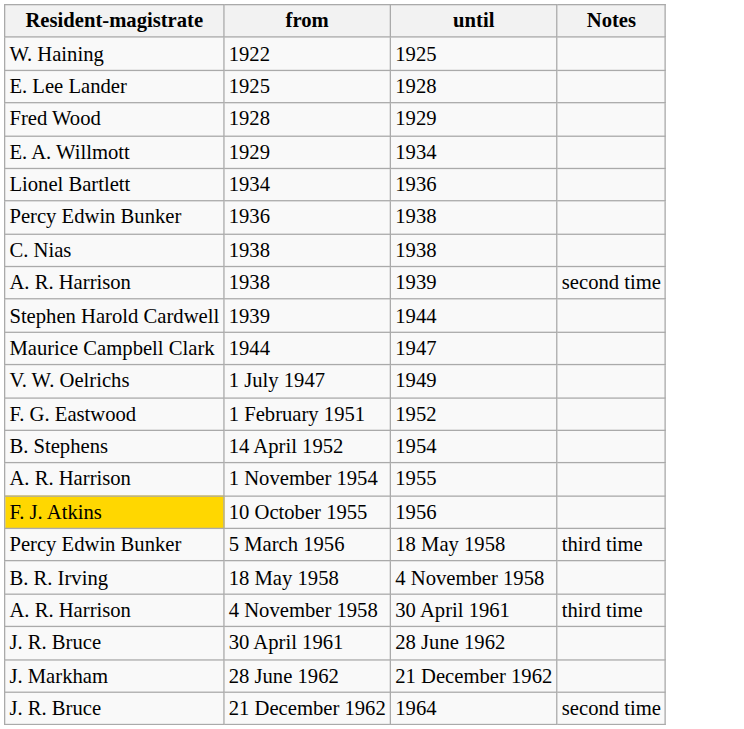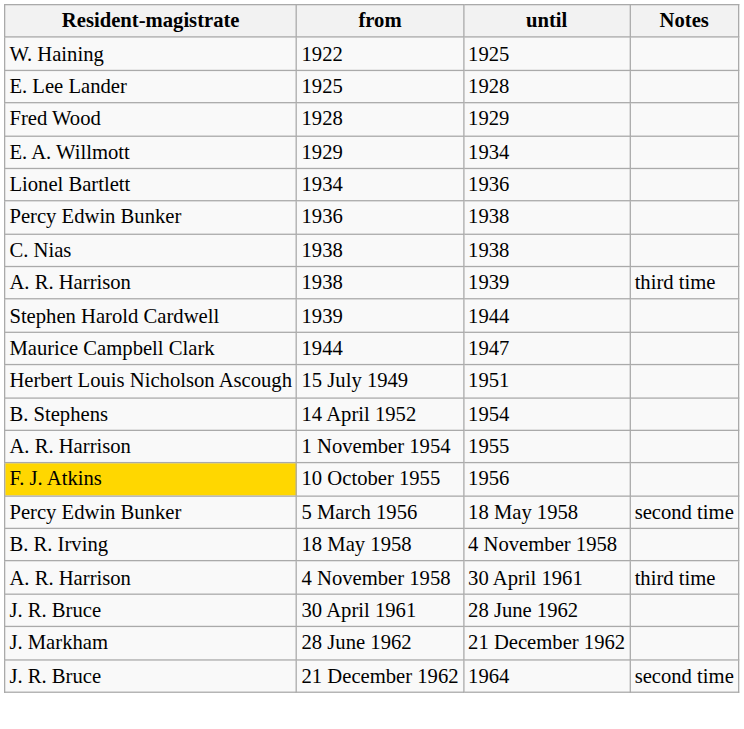 <table class="wikitable sortable nowraplinks">
 <tr>
 <th>Resident-magistrate</th>
 <th>from</th>
 <th>until</th>
 <th class="unsortable">Notes</th>
 </tr>
 <tr>
 <td>W. Haining</td>
 <td>1922</td>
 <td>1925</td>
 <td></td>
 </tr>
 <tr>
 <td>E. Lee Lander</td>
 <td>1925</td>
 <td>1928</td>
 <td></td>
 </tr>
 <tr>
 <td>Fred Wood</td>
 <td>1928</td>
 <td>1929</td>
 <td></td>
 </tr>
 <tr>
 <td>E. A. Willmott</td>
 <td>1929</td>
 <td>1934</td>
 <td></td>
 </tr>
 <tr>
 <td>Lionel Bartlett</td>
 <td>1934</td>
 <td>1936</td>
 <td></td>
 </tr>
 <tr>
 <td>Percy Edwin Bunker</td>
 <td>1936</td>
 <td>1938</td>
 <td></td>
 </tr>
 <tr>
 <td>C. Nias</td>
 <td>1938</td>
 <td>1938</td>
 <td></td>
 </tr>
 <tr>
 <td>A. R. Harrison</td>
 <td>1938</td>
 <td>1939</td>
-<td>second time</td>
+<td>third time</td>
 </tr>
 <tr>
 <td>Stephen Harold Cardwell</td>
 <td>1939</td>
 <td>1944</td>
 <td></td>
 </tr>
 <tr>
 <td>Maurice Campbell Clark</td>
 <td>1944</td>
 <td>1947</td>
 <td></td>
 </tr>
 <tr>
-<td>V. W. Oelrichs</td>
-<td>1 July 1947</td>
-<td>1949</td>
-<td></td>
-</tr>
-<tr>
-<td>F. G. Eastwood</td>
-<td>1 February 1951</td>
-<td>1952</td>
+<td>Herbert Louis Nicholson Ascough</td>
+<td>15 July 1949</td>
+<td>1951</td>
 <td></td>
 </tr>
 <tr>
 <td>B. Stephens</td>
 <td>14 April 1952</td>
 <td>1954</td>
 <td></td>
 </tr>
 <tr>
 <td>A. R. Harrison</td>
 <td>1 November 1954</td>
 <td>1955</td>
 <td></td>
 </tr>
 <tr>
 <td style="background: gold;">F. J. Atkins</td>
 <td>10 October 1955</td>
 <td>1956</td>
 <td></td>
 </tr>
 <tr>
 <td>Percy Edwin Bunker</td>
 <td>5 March 1956</td>
 <td>18 May 1958</td>
-<td>third time</td>
+<td>second time</td>
 </tr>
 <tr>
 <td>B. R. Irving</td>
 <td>18 May 1958</td>
 <td>4 November 1958</td>
 <td></td>
 </tr>
 <tr>
 <td>A. R. Harrison</td>
 <td>4 November 1958</td>
 <td>30 April 1961</td>
 <td>third time</td>
 </tr>
 <tr>
 <td>J. R. Bruce</td>
 <td>30 April 1961</td>
 <td>28 June 1962</td>
 <td></td>
 </tr>
 <tr>
 <td>J. Markham</td>
 <td>28 June 1962</td>
 <td>21 December 1962</td>
 <td></td>
 </tr>
 <tr>
 <td>J. R. Bruce</td>
 <td>21 December 1962</td>
 <td>1964</td>
 <td>second time</td>
 </tr>
 </table>
